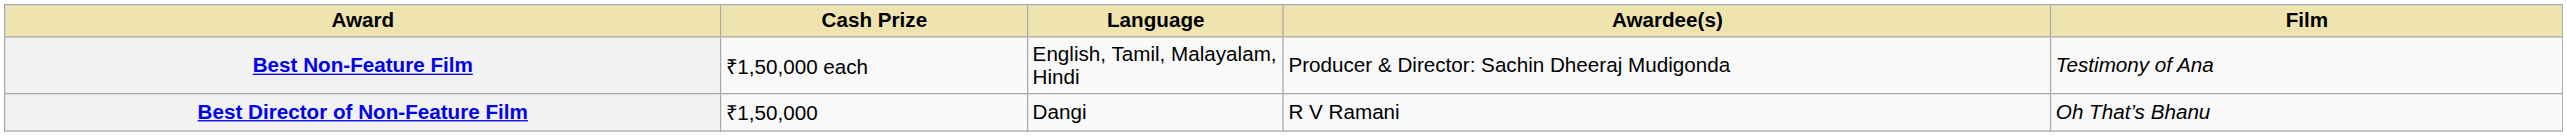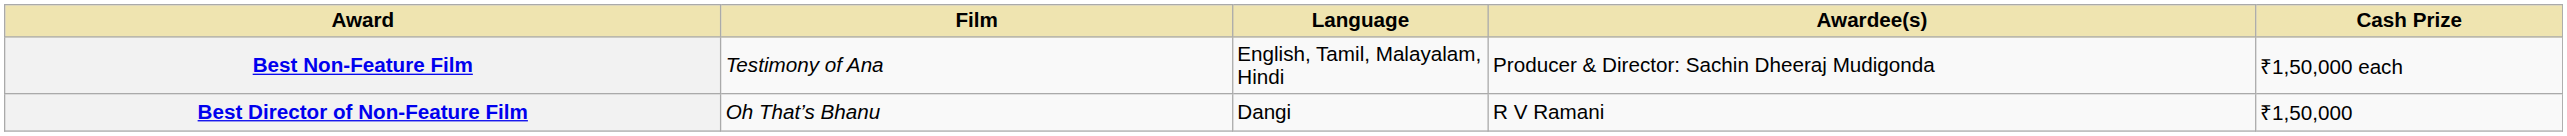 <table class="wikitable plainrowheaders" style="width:100%;">
 <tr>
 <th style="background-color:#EFE4B0;width:28%;">Award</th>
-<th style="background-color:#EFE4B0;width:12%;">Cash Prize</th>
+<th style="background-color:#EFE4B0;width:20%;">Film</th>
 <th style="background-color:#EFE4B0;width:10%;">Language</th>
 <th style="background-color:#EFE4B0;width:30%;">Awardee(s)</th>
-<th style="background-color:#EFE4B0;width:20%;">Film</th>
+<th style="background-color:#EFE4B0;width:12%;">Cash Prize</th>
 </tr>
 <tr>
 <th scope="row"><a href='#'>Best Non-Feature Film</a></th>
-<td>₹1,50,000 each</td>
+<td><em>Testimony of Ana</em></td>
 <td>English, Tamil, Malayalam, Hindi</td>
 <td>Producer & Director: Sachin Dheeraj Mudigonda</td>
-<td><em>Testimony of Ana</em></td>
+<td>₹1,50,000 each</td>
 </tr>
 <tr>
 <th scope="row"><a href='#'>Best Director of Non-Feature Film</a></th>
-<td>₹1,50,000</td>
+<td><em>Oh That’s Bhanu</em></td>
 <td>Dangi</td>
 <td>R V Ramani</td>
-<td><em>Oh That’s Bhanu</em></td>
+<td>₹1,50,000</td>
 </tr>
 </table>
